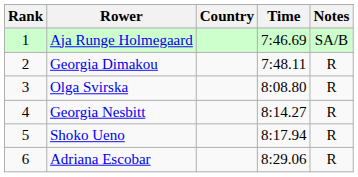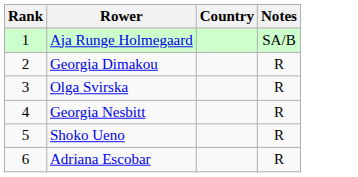 <table class="wikitable" style="text-align:center">
 <tr>
 <th>Rank</th>
 <th>Rower</th>
 <th>Country</th>
-<th>Time</th>
 <th>Notes</th>
 </tr>
 <tr bgcolor=ccffcc>
 <td>1</td>
 <td align="left"><a href='#'>Aja Runge Holmegaard</a></td>
 <td align="left"></td>
-<td>7:46.69</td>
 <td>SA/B</td>
 </tr>
 <tr>
 <td>2</td>
 <td align="left"><a href='#'>Georgia Dimakou</a></td>
 <td align="left"></td>
-<td>7:48.11</td>
 <td>R</td>
 </tr>
 <tr>
 <td>3</td>
 <td align="left"><a href='#'>Olga Svirska</a></td>
 <td align="left"></td>
-<td>8:08.80</td>
 <td>R</td>
 </tr>
 <tr>
 <td>4</td>
 <td align="left"><a href='#'>Georgia Nesbitt</a></td>
 <td align="left"></td>
-<td>8:14.27</td>
 <td>R</td>
 </tr>
 <tr>
 <td>5</td>
 <td align="left"><a href='#'>Shoko Ueno</a></td>
 <td align="left"></td>
-<td>8:17.94</td>
 <td>R</td>
 </tr>
 <tr>
 <td>6</td>
 <td align="left"><a href='#'>Adriana Escobar</a></td>
 <td align="left"></td>
-<td>8:29.06</td>
 <td>R</td>
 </tr>
 </table>
